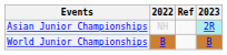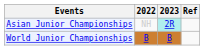 <table class="wikitable" style="font-size: 90%; text-align:center">
 <tr>
 <th>Events</th>
 <th>2022</th>
+<th>2023</th>
 <th>Ref</th>
-<th>2023</th>
 </tr>
 <tr>
 <td bgcolor="#ECF2FF"; align="left"><a href='#'>Asian Junior Championships</a></td>
 <td style=color:#ccc>NH</td>
+<td bgcolor=AFEEEE><a href='#'>2R</a></td>
 <td></td>
-<td bgcolor=AFEEEE><a href='#'>2R</a></td>
 </tr>
 <tr>
 <td bgcolor="#ECF2FF"; align="left"><a href='#'>World Junior Championships</a></td>
 <td bgcolor=CD7F32><a href='#'>B</a></td>
+<td bgcolor=CD7F32><a href='#'>B</a></td>
 <td></td>
-<td bgcolor=CD7F32><a href='#'>B</a></td>
 </tr>
 </table>
